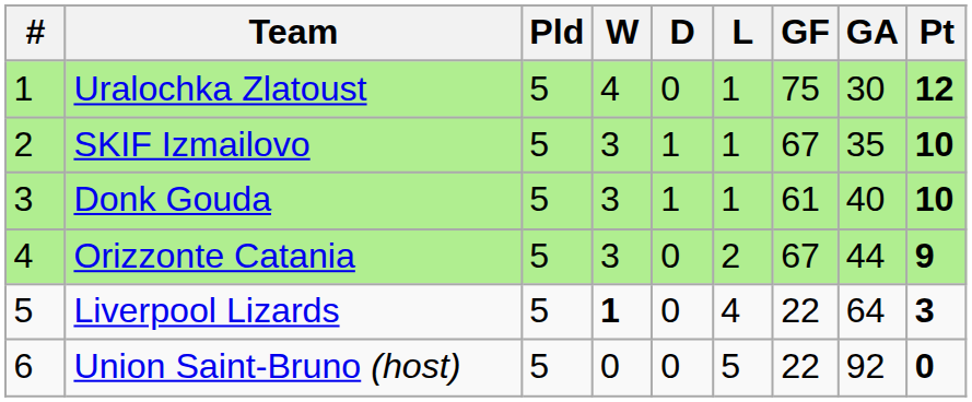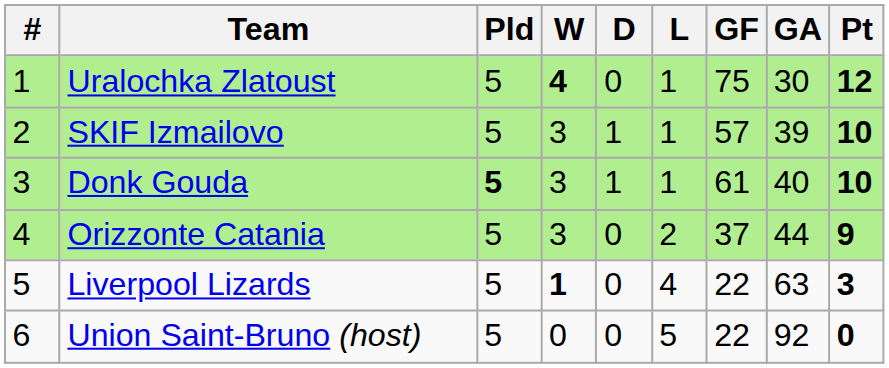 <table class=wikitable>
 <tr align=center>
 </tr>
 <tr>
 <th width=20>#</th>
 <th width=200>Team</th>
 <th width=20>Pld</th>
 <th width=20>W</th>
 <th width=20>D</th>
 <th width=20>L</th>
 <th width=20>GF</th>
 <th width=20>GA</th>
 <th width=20>Pt</th>
 </tr>
 <tr bgcolor=B0EE90>
 <td>1</td>
 <td align="left"> <a href='#'>Uralochka Zlatoust</a></td>
 <td>5</td>
-<td>4</td>
+<td><strong>4</strong></td>
 <td>0</td>
 <td>1</td>
 <td>75</td>
 <td>30</td>
 <td><strong>12</strong></td>
 </tr>
 <tr bgcolor=B0EE90>
 <td>2</td>
 <td align="left"> <a href='#'>SKIF Izmailovo</a></td>
 <td>5</td>
 <td>3</td>
 <td>1</td>
 <td>1</td>
-<td>67</td>
-<td>35</td>
+<td>57</td>
+<td>39</td>
 <td><strong>10</strong></td>
 </tr>
 <tr bgcolor=B0EE90>
 <td>3</td>
 <td align="left"> <a href='#'>Donk Gouda</a></td>
-<td>5</td>
+<td><strong>5</strong></td>
 <td>3</td>
 <td>1</td>
 <td>1</td>
 <td>61</td>
 <td>40</td>
 <td><strong>10</strong></td>
 </tr>
 <tr bgcolor=B0EE90>
 <td>4</td>
 <td align="left"> <a href='#'>Orizzonte Catania</a></td>
 <td>5</td>
 <td>3</td>
 <td>0</td>
 <td>2</td>
-<td>67</td>
+<td>37</td>
 <td>44</td>
 <td><strong>9</strong></td>
 </tr>
 <tr>
 <td>5</td>
 <td align="left"> <a href='#'>Liverpool Lizards</a></td>
 <td>5</td>
 <td><strong>1</strong></td>
 <td>0</td>
 <td>4</td>
 <td>22</td>
-<td>64</td>
+<td>63</td>
 <td><strong>3</strong></td>
 </tr>
 <tr>
 <td>6</td>
 <td align="left"> <a href='#'>Union Saint-Bruno</a> <em>(host)</em></td>
 <td>5</td>
 <td>0</td>
 <td>0</td>
 <td>5</td>
 <td>22</td>
 <td>92</td>
 <td><strong>0</strong></td>
 </tr>
 </table>
